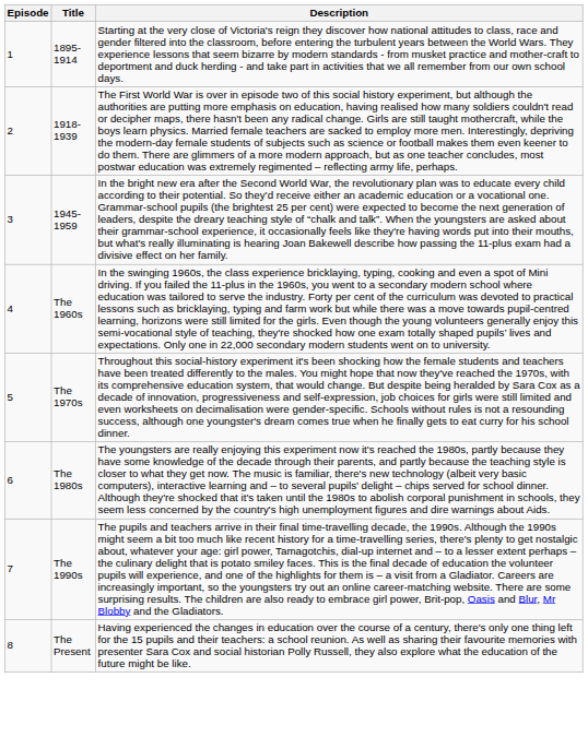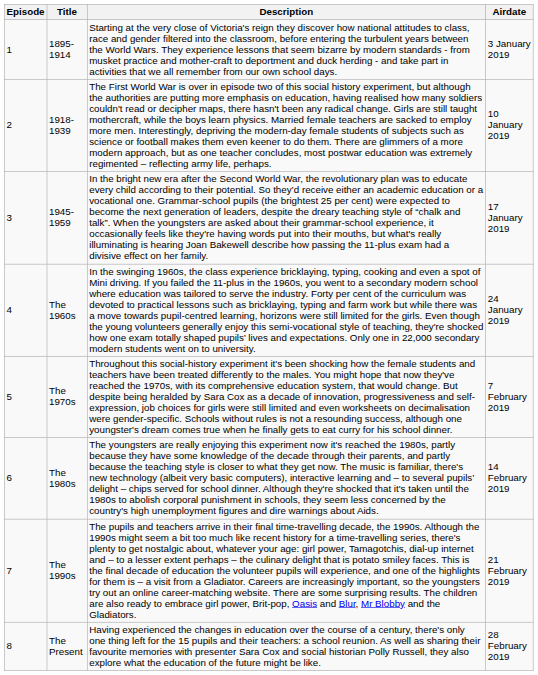 <table class="wikitable">
 <tr>
 <th>Episode</th>
 <th>Title</th>
 <th>Description</th>
+<th>Airdate</th>
 </tr>
 <tr>
 <td>1</td>
 <td>1895-1914</td>
 <td>Starting at the very close of Victoria's reign they discover how national attitudes to class, race and gender filtered into the classroom, before entering the turbulent years between the World Wars. They experience lessons that seem bizarre by modern standards - from musket practice and mother-craft to deportment and duck herding - and take part in activities that we all remember from our own school days.</td>
+<td>3 January 2019</td>
 </tr>
 <tr>
 <td>2</td>
 <td>1918-1939</td>
 <td>The First World War is over in episode two of this social history experiment, but although the authorities are putting more emphasis on education, having realised how many soldiers couldn't read or decipher maps, there hasn't been any radical change. Girls are still taught mothercraft, while the boys learn physics. Married female teachers are sacked to employ more men. Interestingly, depriving the modern-day female students of subjects such as science or football makes them even keener to do them.  There are glimmers of a more modern approach, but as one teacher concludes, most postwar education was extremely regimented – reflecting army life, perhaps.</td>
+<td>10 January 2019</td>
 </tr>
 <tr>
 <td>3</td>
 <td>1945-1959</td>
 <td>In the bright new era after the Second World War, the revolutionary plan was to educate every child according to their potential. So they’d receive either an academic education or a vocational one. Grammar-school pupils (the brightest 25 per cent) were expected to become the next generation of leaders, despite the dreary teaching style of “chalk and talk”. When the youngsters are asked about their grammar-school experience, it occasionally feels like they're having words put into their mouths, but what's really illuminating is hearing Joan Bakewell describe how passing the 11-plus exam had a divisive effect on her family.</td>
+<td>17 January 2019</td>
 </tr>
 <tr>
 <td>4</td>
 <td>The 1960s</td>
 <td>In the swinging 1960s, the class experience bricklaying, typing, cooking and even a spot of Mini driving. If you failed the 11-plus in the 1960s, you went to a secondary modern school where education was tailored to serve the industry. Forty per cent of the curriculum was devoted to practical lessons such as bricklaying, typing and farm work but while there was a move towards pupil-centred learning, horizons were still limited for the girls. Even though the young volunteers generally enjoy this semi-vocational style of teaching, they're shocked how one exam totally shaped pupils’ lives and expectations. Only one in 22,000 secondary modern students went on to university.</td>
+<td>24 January 2019</td>
 </tr>
 <tr>
 <td>5</td>
 <td>The 1970s</td>
 <td>Throughout this social-history experiment it's been shocking how the female students and teachers have been treated differently to the males. You might hope that now they've reached the 1970s, with its comprehensive education system, that would change. But despite being heralded by Sara Cox as a decade of innovation, progressiveness and self-expression, job choices for girls were still limited and even worksheets on decimalisation were gender-specific. Schools without rules is not a resounding success, although one youngster's dream comes true when he finally gets to eat curry for his school dinner.</td>
+<td>7 February 2019</td>
 </tr>
 <tr>
 <td>6</td>
 <td>The 1980s</td>
 <td>The youngsters are really enjoying this experiment now it's reached the 1980s, partly because they have some knowledge of the decade through their parents, and partly because the teaching style is closer to what they get now. The music is familiar, there's new technology (albeit very basic computers), interactive learning and – to several pupils’ delight – chips served for school dinner. Although they're shocked that it's taken until the 1980s to abolish corporal punishment in schools, they seem less concerned by the country's high unemployment figures and dire warnings about Aids.</td>
+<td>14 February 2019</td>
 </tr>
 <tr>
 <td>7</td>
 <td>The 1990s</td>
 <td>The pupils and teachers arrive in their final time-travelling decade, the 1990s. Although the 1990s might seem a bit too much like recent history for a time-travelling series, there's plenty to get nostalgic about, whatever your age: girl power, Tamagotchis, dial-up internet and – to a lesser extent perhaps – the culinary delight that is potato smiley faces. This is the final decade of education the volunteer pupils will experience, and one of the highlights for them is – a visit from a Gladiator. Careers are increasingly important, so the youngsters try out an online career-matching website. There are some surprising results. The children are also ready to embrace girl power, Brit-pop, <a href='#'>Oasis</a> and <a href='#'>Blur</a>, <a href='#'>Mr Blobby</a> and the Gladiators.</td>
+<td>21 February 2019</td>
 </tr>
 <tr>
 <td>8</td>
 <td>The Present</td>
 <td>Having experienced the changes in education over the course of a century, there's only one thing left for the 15 pupils and their teachers: a school reunion. As well as sharing their favourite memories with presenter Sara Cox and social historian Polly Russell, they also explore what the education of the future might be like.</td>
+<td>28 February 2019</td>
 </tr>
 </table>
